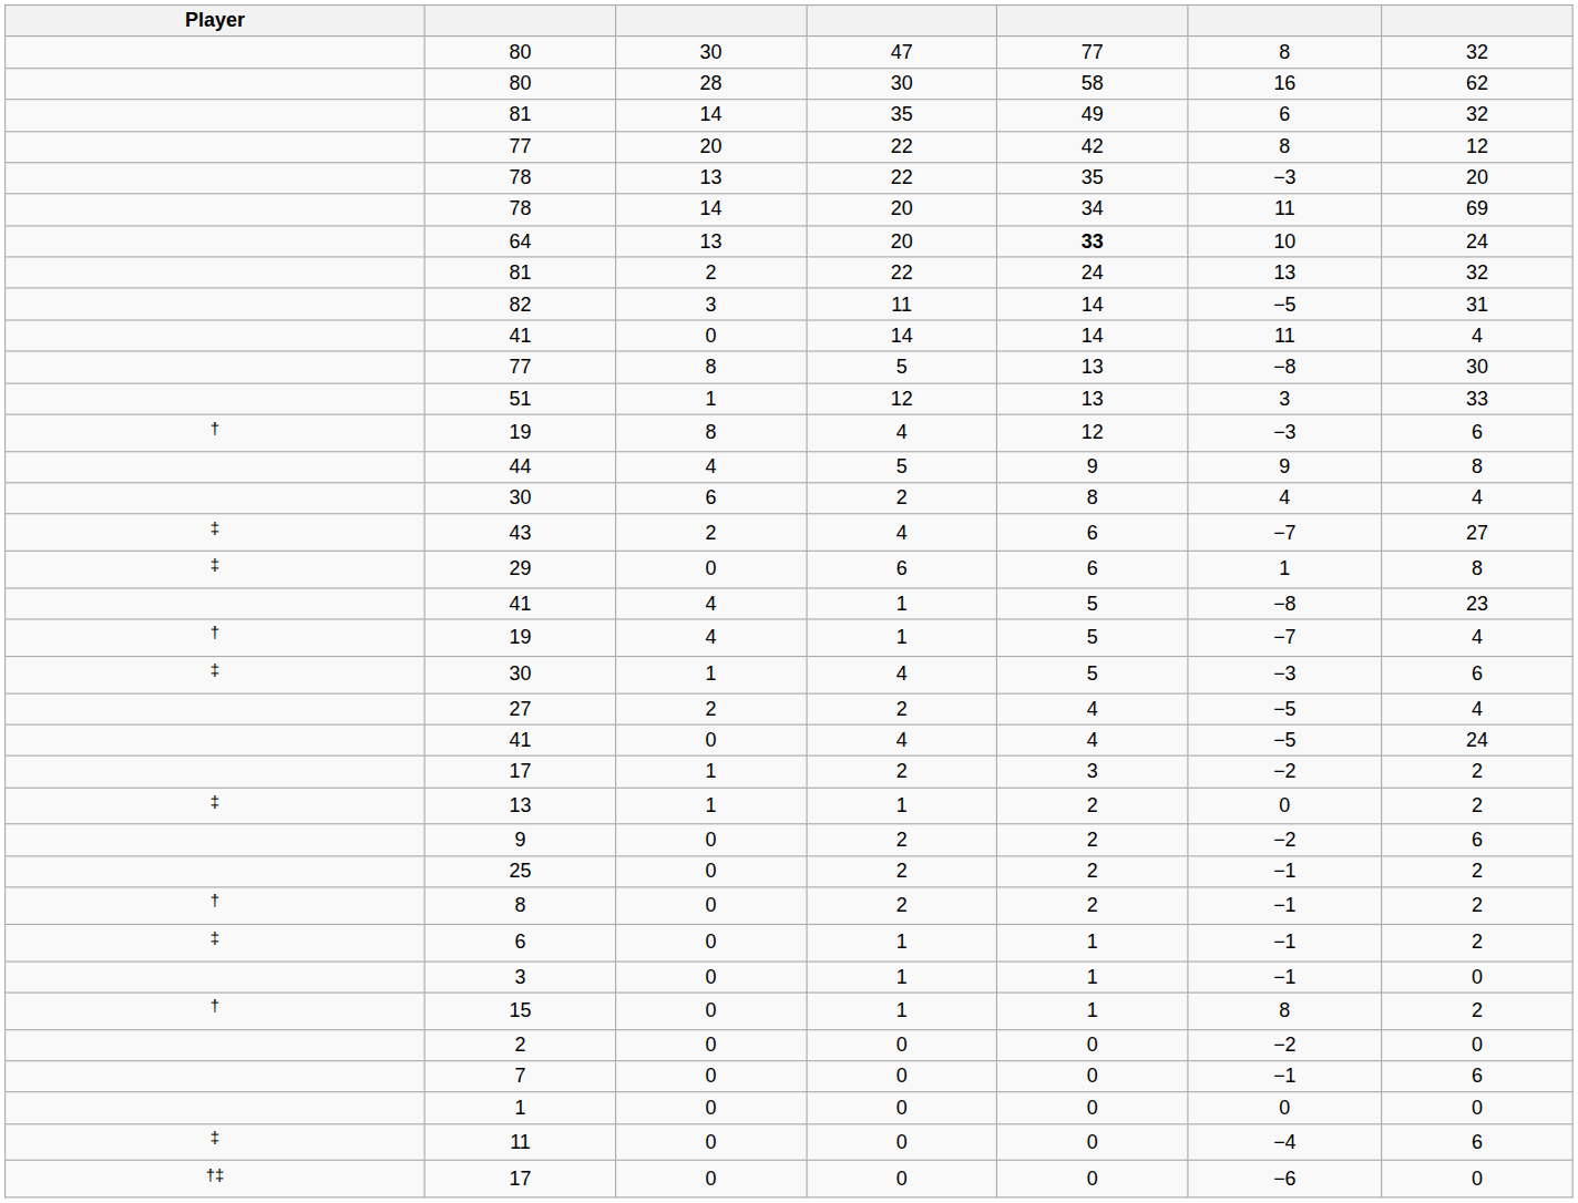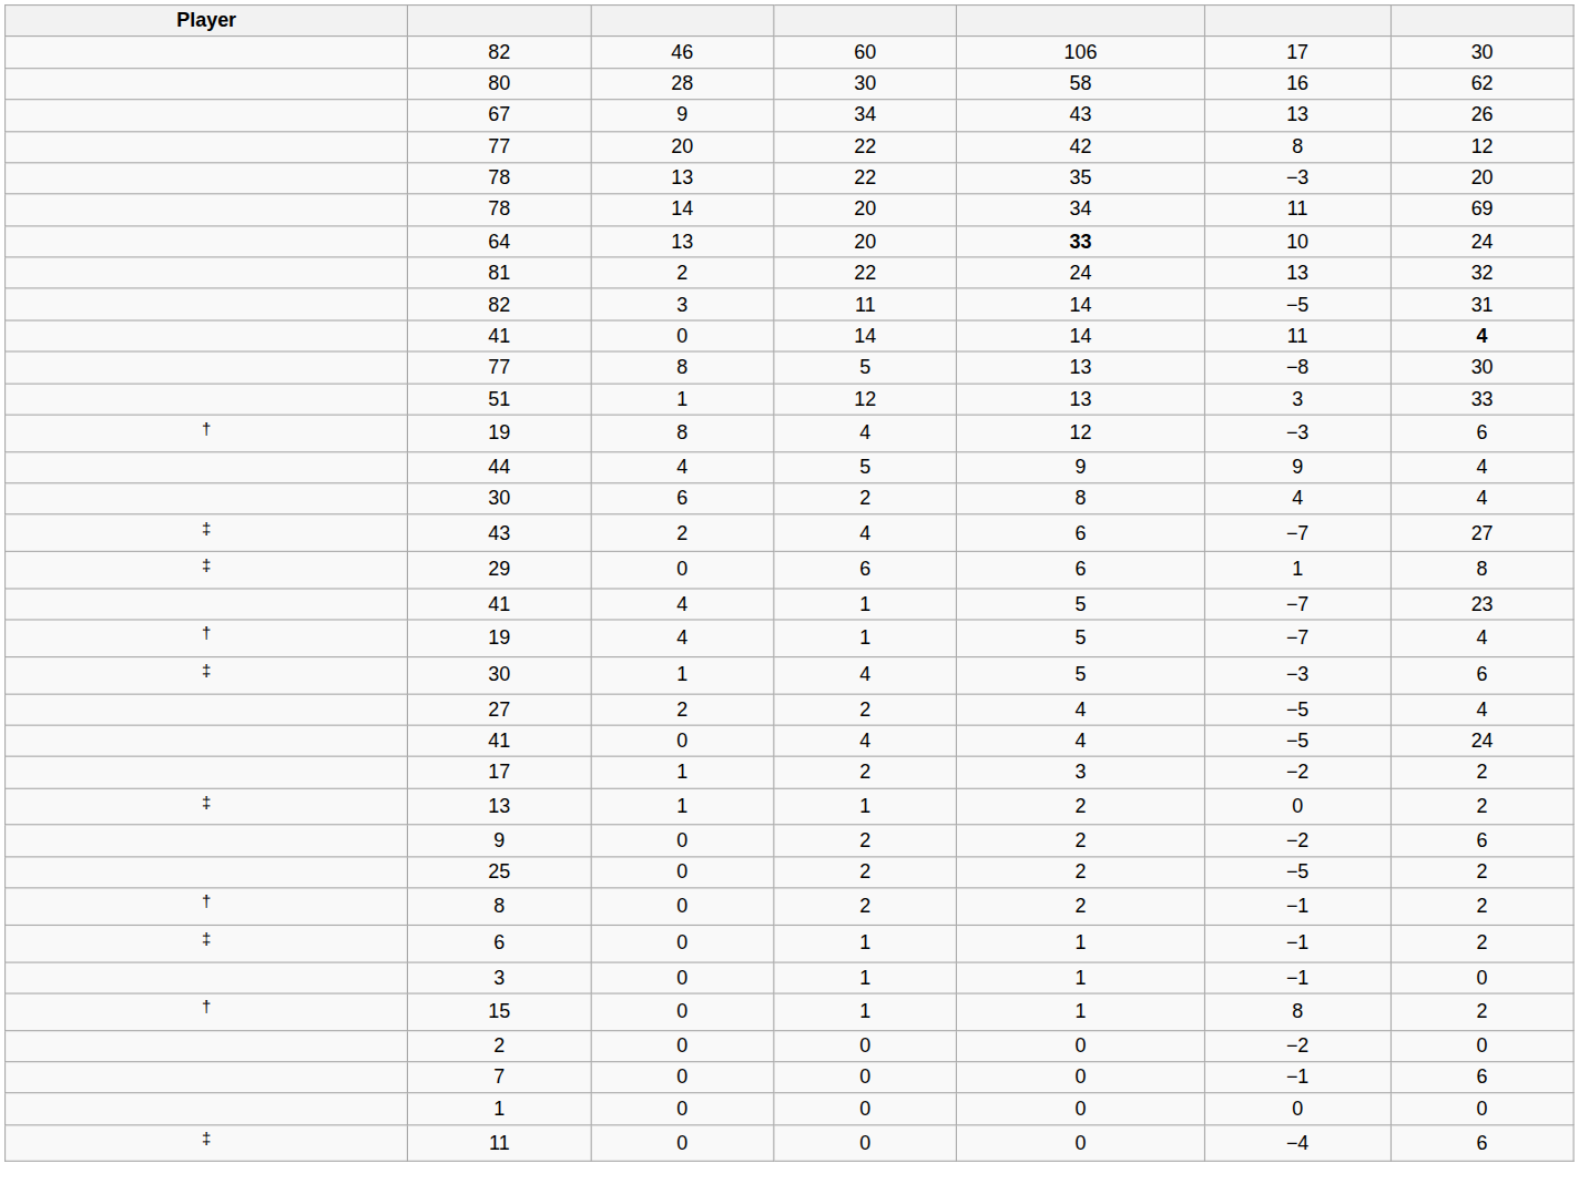 <table class="wikitable sortable" style="width:100%; text-align:center;">
 <tr>
 <th>Player</th>
 <th></th>
 <th></th>
 <th></th>
 <th></th>
 <th data-sort-type="number"></th>
 <th></th>
 </tr>
 <tr>
 <td></td>
-<td>80</td>
+<td>82</td>
+<td>46</td>
+<td>60</td>
+<td>106</td>
+<td>17</td>
 <td>30</td>
-<td>47</td>
-<td>77</td>
-<td>8</td>
-<td>32</td>
 </tr>
 <tr>
 <td></td>
 <td>80</td>
 <td>28</td>
 <td>30</td>
 <td>58</td>
 <td>16</td>
 <td>62</td>
 </tr>
 <tr>
 <td></td>
-<td>81</td>
-<td>14</td>
-<td>35</td>
-<td>49</td>
-<td>6</td>
-<td>32</td>
+<td>67</td>
+<td>9</td>
+<td>34</td>
+<td>43</td>
+<td>13</td>
+<td>26</td>
 </tr>
 <tr>
 <td></td>
 <td>77</td>
 <td>20</td>
 <td>22</td>
 <td>42</td>
 <td>8</td>
 <td>12</td>
 </tr>
 <tr>
 <td></td>
 <td>78</td>
 <td>13</td>
 <td>22</td>
 <td>35</td>
 <td>−3</td>
 <td>20</td>
 </tr>
 <tr>
 <td></td>
 <td>78</td>
 <td>14</td>
 <td>20</td>
 <td>34</td>
 <td>11</td>
 <td>69</td>
 </tr>
 <tr>
 <td></td>
 <td>64</td>
 <td>13</td>
 <td>20</td>
 <td><strong>33</strong></td>
 <td>10</td>
 <td>24</td>
 </tr>
 <tr>
 <td></td>
 <td>81</td>
 <td>2</td>
 <td>22</td>
 <td>24</td>
 <td>13</td>
 <td>32</td>
 </tr>
 <tr>
 <td></td>
 <td>82</td>
 <td>3</td>
 <td>11</td>
 <td>14</td>
 <td>−5</td>
 <td>31</td>
 </tr>
 <tr>
 <td></td>
 <td>41</td>
 <td>0</td>
 <td>14</td>
 <td>14</td>
 <td>11</td>
-<td>4</td>
+<td><strong>4</strong></td>
 </tr>
 <tr>
 <td></td>
 <td>77</td>
 <td>8</td>
 <td>5</td>
 <td>13</td>
 <td>−8</td>
 <td>30</td>
 </tr>
 <tr>
 <td></td>
 <td>51</td>
 <td>1</td>
 <td>12</td>
 <td>13</td>
 <td>3</td>
 <td>33</td>
 </tr>
 <tr>
 <td><sup>†</sup></td>
 <td>19</td>
 <td>8</td>
 <td>4</td>
 <td>12</td>
 <td>−3</td>
 <td>6</td>
 </tr>
 <tr>
 <td></td>
 <td>44</td>
 <td>4</td>
 <td>5</td>
 <td>9</td>
 <td>9</td>
-<td>8</td>
+<td>4</td>
 </tr>
 <tr>
 <td></td>
 <td>30</td>
 <td>6</td>
 <td>2</td>
 <td>8</td>
 <td>4</td>
 <td>4</td>
 </tr>
 <tr>
 <td><sup>‡</sup></td>
 <td>43</td>
 <td>2</td>
 <td>4</td>
 <td>6</td>
 <td>−7</td>
 <td>27</td>
 </tr>
 <tr>
 <td><sup>‡</sup></td>
 <td>29</td>
 <td>0</td>
 <td>6</td>
 <td>6</td>
 <td>1</td>
 <td>8</td>
 </tr>
 <tr>
 <td></td>
 <td>41</td>
 <td>4</td>
 <td>1</td>
 <td>5</td>
-<td>−8</td>
+<td>−7</td>
 <td>23</td>
 </tr>
 <tr>
 <td><sup>†</sup></td>
 <td>19</td>
 <td>4</td>
 <td>1</td>
 <td>5</td>
 <td>−7</td>
 <td>4</td>
 </tr>
 <tr>
 <td><sup>‡</sup></td>
 <td>30</td>
 <td>1</td>
 <td>4</td>
 <td>5</td>
 <td>−3</td>
 <td>6</td>
 </tr>
 <tr>
 <td></td>
 <td>27</td>
 <td>2</td>
 <td>2</td>
 <td>4</td>
 <td>−5</td>
 <td>4</td>
 </tr>
 <tr>
 <td></td>
 <td>41</td>
 <td>0</td>
 <td>4</td>
 <td>4</td>
 <td>−5</td>
 <td>24</td>
 </tr>
 <tr>
 <td></td>
 <td>17</td>
 <td>1</td>
 <td>2</td>
 <td>3</td>
 <td>−2</td>
 <td>2</td>
 </tr>
 <tr>
 <td><sup>‡</sup></td>
 <td>13</td>
 <td>1</td>
 <td>1</td>
 <td>2</td>
 <td>0</td>
 <td>2</td>
 </tr>
 <tr>
 <td></td>
 <td>9</td>
 <td>0</td>
 <td>2</td>
 <td>2</td>
 <td>−2</td>
 <td>6</td>
 </tr>
 <tr>
 <td></td>
 <td>25</td>
 <td>0</td>
 <td>2</td>
 <td>2</td>
-<td>−1</td>
+<td>−5</td>
 <td>2</td>
 </tr>
 <tr>
 <td><sup>†</sup></td>
 <td>8</td>
 <td>0</td>
 <td>2</td>
 <td>2</td>
 <td>−1</td>
 <td>2</td>
 </tr>
 <tr>
 <td><sup>‡</sup></td>
 <td>6</td>
 <td>0</td>
 <td>1</td>
 <td>1</td>
 <td>−1</td>
 <td>2</td>
 </tr>
 <tr>
 <td></td>
 <td>3</td>
 <td>0</td>
 <td>1</td>
 <td>1</td>
 <td>−1</td>
 <td>0</td>
 </tr>
 <tr>
 <td><sup>†</sup></td>
 <td>15</td>
 <td>0</td>
 <td>1</td>
 <td>1</td>
 <td>8</td>
 <td>2</td>
 </tr>
 <tr>
 <td></td>
 <td>2</td>
 <td>0</td>
 <td>0</td>
 <td>0</td>
 <td>−2</td>
 <td>0</td>
 </tr>
 <tr>
 <td></td>
 <td>7</td>
 <td>0</td>
 <td>0</td>
 <td>0</td>
 <td>−1</td>
 <td>6</td>
 </tr>
 <tr>
 <td></td>
 <td>1</td>
 <td>0</td>
 <td>0</td>
 <td>0</td>
 <td>0</td>
 <td>0</td>
 </tr>
 <tr>
 <td><sup>‡</sup></td>
 <td>11</td>
 <td>0</td>
 <td>0</td>
 <td>0</td>
 <td>−4</td>
 <td>6</td>
 </tr>
-<tr>
-<td><sup>†‡</sup></td>
-<td>17</td>
-<td>0</td>
-<td>0</td>
-<td>0</td>
-<td>−6</td>
-<td>0</td>
-</tr>
 </table>
